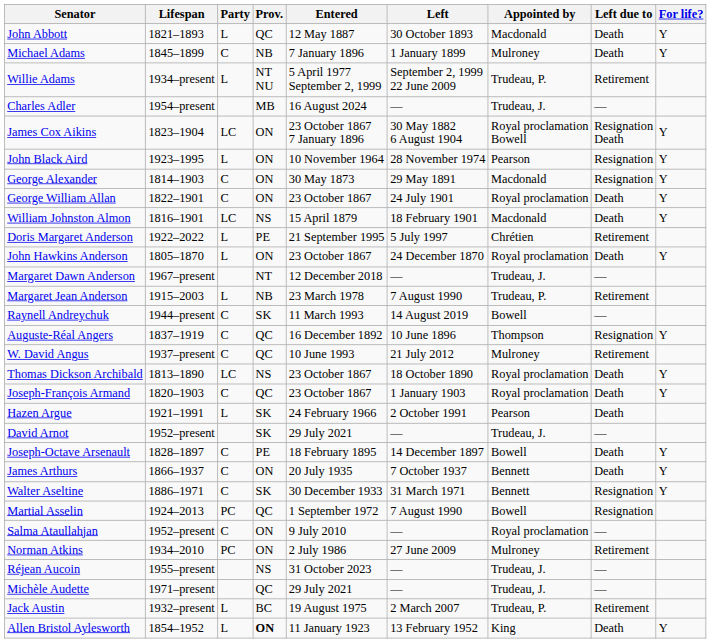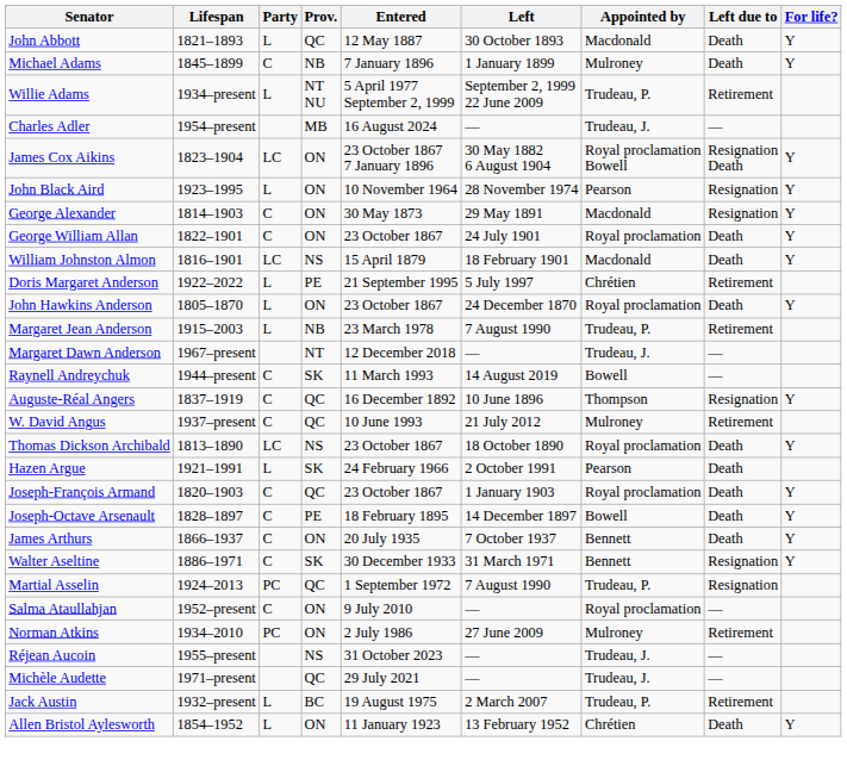 <table class="wikitable sortable">
 <tr>
 <th>Senator</th>
 <th>Lifespan</th>
 <th>Party</th>
 <th>Prov.</th>
 <th>Entered</th>
 <th>Left</th>
 <th>Appointed by</th>
 <th>Left due to</th>
 <th><a href='#'>For life?</a></th>
 </tr>
 <tr>
 <td><a href='#'>John Abbott</a></td>
 <td>1821–1893</td>
 <td>L</td>
 <td>QC</td>
 <td>12 May 1887</td>
 <td>30 October 1893</td>
 <td>Macdonald</td>
 <td>Death</td>
 <td>Y</td>
 </tr>
 <tr>
 <td><a href='#'>Michael Adams</a></td>
 <td>1845–1899</td>
 <td>C</td>
 <td>NB</td>
 <td>7 January 1896</td>
 <td>1 January 1899</td>
 <td>Mulroney</td>
 <td>Death</td>
 <td>Y</td>
 </tr>
 <tr>
 <td><a href='#'>Willie Adams</a></td>
 <td>1934–present</td>
 <td>L</td>
 <td>NT<br>NU</td>
 <td>5 April 1977<br>September 2, 1999</td>
 <td>September 2, 1999<br>22 June 2009</td>
 <td>Trudeau, P.</td>
 <td>Retirement</td>
 <td></td>
 </tr>
 <tr>
 <td><a href='#'>Charles Adler</a></td>
 <td>1954–present</td>
 <td></td>
 <td>MB</td>
 <td>16 August 2024</td>
 <td>—</td>
 <td>Trudeau, J.</td>
 <td>—</td>
 <td></td>
 </tr>
 <tr>
 <td><a href='#'>James Cox Aikins</a></td>
 <td>1823–1904</td>
 <td>LC</td>
 <td>ON</td>
 <td>23 October 1867<br>7 January 1896</td>
 <td>30 May 1882<br>6 August 1904</td>
 <td>Royal proclamation<br>Bowell</td>
 <td>Resignation<br>Death</td>
 <td>Y</td>
 </tr>
 <tr>
 <td><a href='#'>John Black Aird</a></td>
 <td>1923–1995</td>
 <td>L</td>
 <td>ON</td>
 <td>10 November 1964</td>
 <td>28 November 1974</td>
 <td>Pearson</td>
 <td>Resignation</td>
 <td>Y</td>
 </tr>
 <tr>
 <td><a href='#'>George Alexander</a></td>
 <td>1814–1903</td>
 <td>C</td>
 <td>ON</td>
 <td>30 May 1873</td>
 <td>29 May 1891</td>
 <td>Macdonald</td>
 <td>Resignation</td>
 <td>Y</td>
 </tr>
 <tr>
 <td><a href='#'>George William Allan</a></td>
 <td>1822–1901</td>
 <td>C</td>
 <td>ON</td>
 <td>23 October 1867</td>
 <td>24 July 1901</td>
 <td>Royal proclamation</td>
 <td>Death</td>
 <td>Y</td>
 </tr>
 <tr>
 <td><a href='#'>William Johnston Almon</a></td>
 <td>1816–1901</td>
 <td>LC</td>
 <td>NS</td>
 <td>15 April 1879</td>
 <td>18 February 1901</td>
 <td>Macdonald</td>
 <td>Death</td>
 <td>Y</td>
 </tr>
 <tr>
 <td><a href='#'>Doris Margaret Anderson</a></td>
 <td>1922–2022</td>
 <td>L</td>
 <td>PE</td>
 <td>21 September 1995</td>
 <td>5 July 1997</td>
 <td>Chrétien</td>
 <td>Retirement</td>
 <td></td>
 </tr>
 <tr>
 <td><a href='#'>John Hawkins Anderson</a></td>
 <td>1805–1870</td>
 <td>L</td>
 <td>ON</td>
 <td>23 October 1867</td>
 <td>24 December 1870</td>
 <td>Royal proclamation</td>
 <td>Death</td>
 <td>Y</td>
 </tr>
 <tr>
+<td><a href='#'>Margaret Jean Anderson</a></td>
+<td>1915–2003</td>
+<td>L</td>
+<td>NB</td>
+<td>23 March 1978</td>
+<td>7 August 1990</td>
+<td>Trudeau, P.</td>
+<td>Retirement</td>
+<td></td>
+</tr>
+<tr>
 <td><a href='#'>Margaret Dawn Anderson</a></td>
 <td>1967–present</td>
 <td></td>
 <td>NT</td>
 <td>12 December 2018</td>
 <td>—</td>
 <td>Trudeau, J.</td>
 <td>—</td>
-<td></td>
-</tr>
-<tr>
-<td><a href='#'>Margaret Jean Anderson</a></td>
-<td>1915–2003</td>
-<td>L</td>
-<td>NB</td>
-<td>23 March 1978</td>
-<td>7 August 1990</td>
-<td>Trudeau, P.</td>
-<td>Retirement</td>
 <td></td>
 </tr>
 <tr>
 <td><a href='#'>Raynell Andreychuk</a></td>
 <td>1944–present</td>
 <td>C</td>
 <td>SK</td>
 <td>11 March 1993</td>
 <td>14 August 2019</td>
 <td>Bowell</td>
 <td>—</td>
 <td></td>
 </tr>
 <tr>
 <td><a href='#'>Auguste-Réal Angers</a></td>
 <td>1837–1919</td>
 <td>C</td>
 <td>QC</td>
 <td>16 December 1892</td>
 <td>10 June 1896</td>
 <td>Thompson</td>
 <td>Resignation</td>
 <td>Y</td>
 </tr>
 <tr>
 <td><a href='#'>W. David Angus</a></td>
 <td>1937–present</td>
 <td>C</td>
 <td>QC</td>
 <td>10 June 1993</td>
 <td>21 July 2012</td>
 <td>Mulroney</td>
 <td>Retirement</td>
 <td></td>
 </tr>
 <tr>
 <td><a href='#'>Thomas Dickson Archibald</a></td>
 <td>1813–1890</td>
 <td>LC</td>
 <td>NS</td>
 <td>23 October 1867</td>
 <td>18 October 1890</td>
 <td>Royal proclamation</td>
 <td>Death</td>
 <td>Y</td>
 </tr>
 <tr>
-<td><a href='#'>Joseph-François Armand</a></td>
-<td>1820–1903</td>
-<td>C</td>
-<td>QC</td>
-<td>23 October 1867</td>
-<td>1 January 1903</td>
-<td>Royal proclamation</td>
-<td>Death</td>
-<td>Y</td>
-</tr>
-<tr>
 <td><a href='#'>Hazen Argue</a></td>
 <td>1921–1991</td>
 <td>L</td>
 <td>SK</td>
 <td>24 February 1966</td>
 <td>2 October 1991</td>
 <td>Pearson</td>
 <td>Death</td>
 <td></td>
 </tr>
 <tr>
-<td><a href='#'>David Arnot</a></td>
-<td>1952–present</td>
-<td></td>
-<td>SK</td>
-<td>29 July 2021</td>
-<td>—</td>
-<td>Trudeau, J.</td>
-<td>—</td>
-<td></td>
+<td><a href='#'>Joseph-François Armand</a></td>
+<td>1820–1903</td>
+<td>C</td>
+<td>QC</td>
+<td>23 October 1867</td>
+<td>1 January 1903</td>
+<td>Royal proclamation</td>
+<td>Death</td>
+<td>Y</td>
 </tr>
 <tr>
 <td><a href='#'>Joseph-Octave Arsenault</a></td>
 <td>1828–1897</td>
 <td>C</td>
 <td>PE</td>
 <td>18 February 1895</td>
 <td>14 December 1897</td>
 <td>Bowell</td>
 <td>Death</td>
 <td>Y</td>
 </tr>
 <tr>
 <td><a href='#'>James Arthurs</a></td>
 <td>1866–1937</td>
 <td>C</td>
 <td>ON</td>
 <td>20 July 1935</td>
 <td>7 October 1937</td>
 <td>Bennett</td>
 <td>Death</td>
 <td>Y</td>
 </tr>
 <tr>
 <td><a href='#'>Walter Aseltine</a></td>
 <td>1886–1971</td>
 <td>C</td>
 <td>SK</td>
 <td>30 December 1933</td>
 <td>31 March 1971</td>
 <td>Bennett</td>
 <td>Resignation</td>
 <td>Y</td>
 </tr>
 <tr>
 <td><a href='#'>Martial Asselin</a></td>
 <td>1924–2013</td>
 <td>PC</td>
 <td>QC</td>
 <td>1 September 1972</td>
 <td>7 August 1990</td>
-<td>Bowell</td>
+<td>Trudeau, P.</td>
 <td>Resignation</td>
 <td></td>
 </tr>
 <tr>
 <td><a href='#'>Salma Ataullahjan</a></td>
 <td>1952–present</td>
 <td>C</td>
 <td>ON</td>
 <td>9 July 2010</td>
 <td>—</td>
 <td>Royal proclamation</td>
 <td>—</td>
 <td></td>
 </tr>
 <tr>
 <td><a href='#'>Norman Atkins</a></td>
 <td>1934–2010</td>
 <td>PC</td>
 <td>ON</td>
 <td>2 July 1986</td>
 <td>27 June 2009</td>
 <td>Mulroney</td>
 <td>Retirement</td>
 <td></td>
 </tr>
 <tr>
 <td><a href='#'>Réjean Aucoin</a></td>
 <td>1955–present</td>
 <td></td>
 <td>NS</td>
 <td>31 October 2023</td>
 <td>—</td>
 <td>Trudeau, J.</td>
 <td>—</td>
 <td></td>
 </tr>
 <tr>
 <td><a href='#'>Michèle Audette</a></td>
 <td>1971–present</td>
 <td></td>
 <td>QC</td>
 <td>29 July 2021</td>
 <td>—</td>
 <td>Trudeau, J.</td>
 <td>—</td>
 <td></td>
 </tr>
 <tr>
 <td><a href='#'>Jack Austin</a></td>
 <td>1932–present</td>
 <td>L</td>
 <td>BC</td>
 <td>19 August 1975</td>
 <td>2 March 2007</td>
 <td>Trudeau, P.</td>
 <td>Retirement</td>
 <td></td>
 </tr>
 <tr>
 <td><a href='#'>Allen Bristol Aylesworth</a></td>
 <td>1854–1952</td>
 <td>L</td>
-<td><strong>ON</strong></td>
+<td>ON</td>
 <td>11 January 1923</td>
 <td>13 February 1952</td>
-<td>King</td>
+<td>Chrétien</td>
 <td>Death</td>
 <td>Y</td>
 </tr>
 </table>
